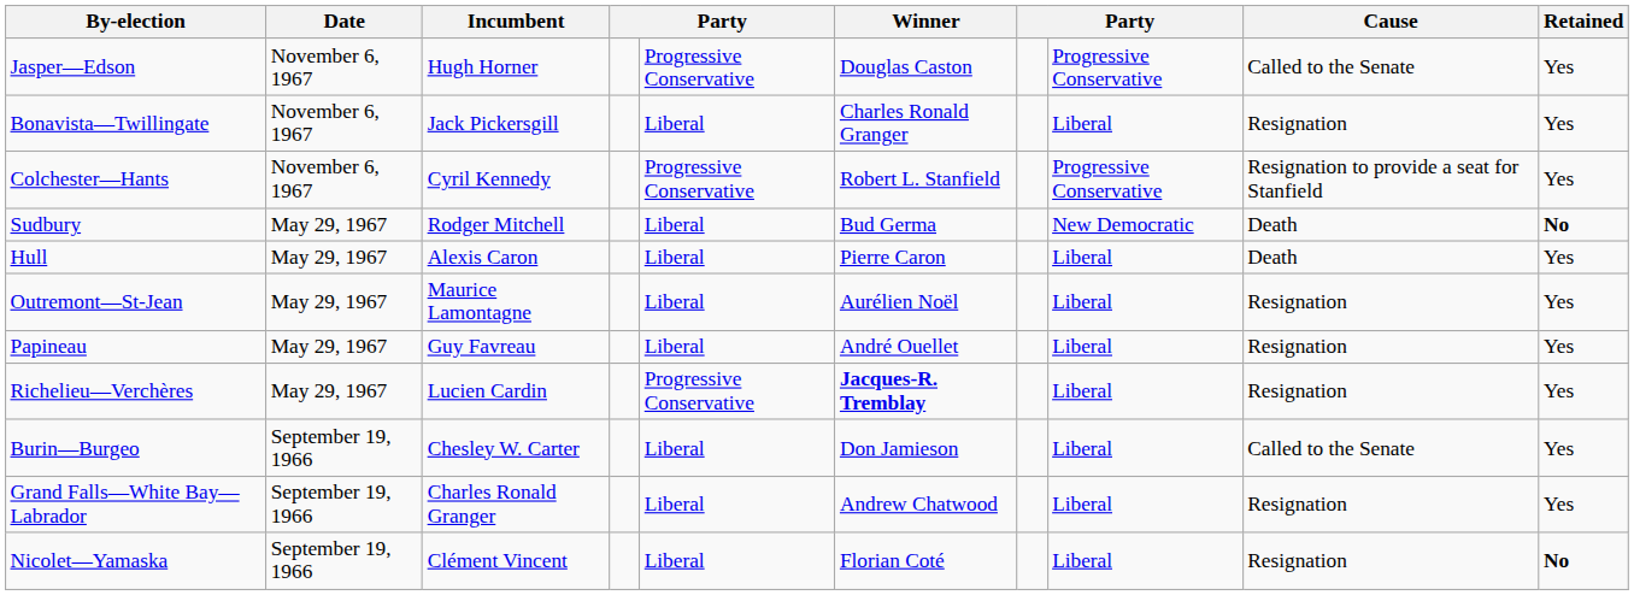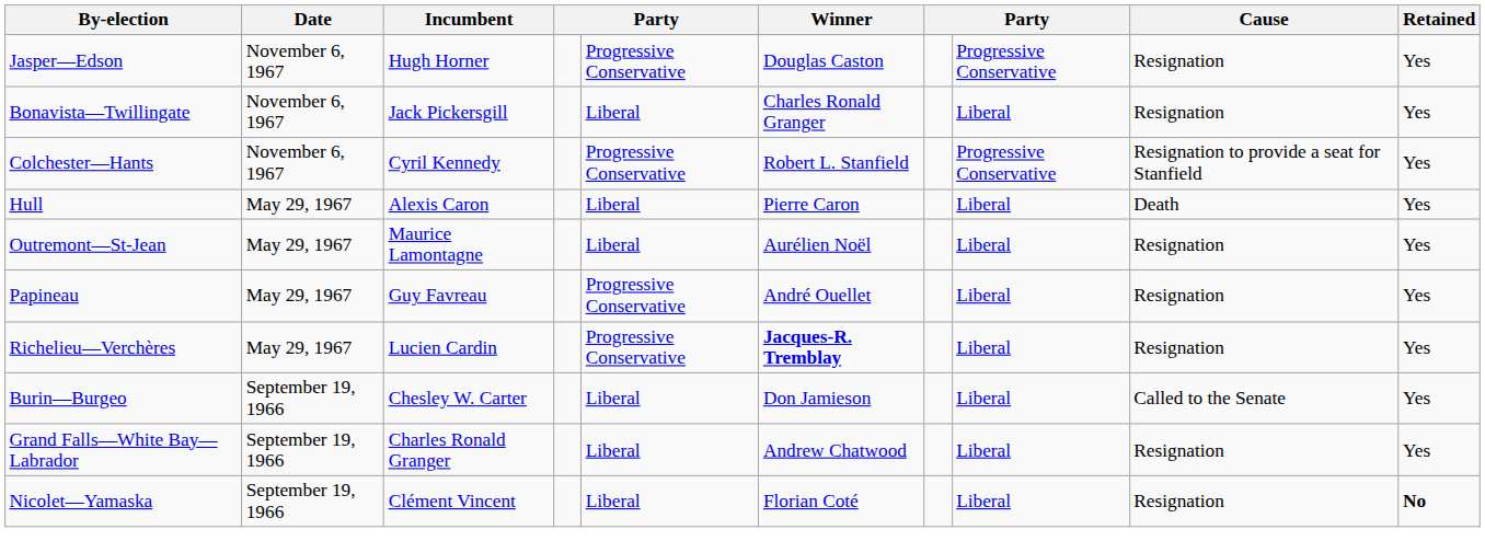 <table class="wikitable">
 <tr>
 <th>By-election</th>
 <th>Date</th>
 <th>Incumbent</th>
 <th colspan=2>Party</th>
 <th>Winner</th>
 <th colspan=2>Party</th>
 <th>Cause</th>
 <th>Retained</th>
 </tr>
 <tr>
 <td><a href='#'>Jasper—Edson</a></td>
 <td>November 6, 1967</td>
 <td><a href='#'>Hugh Horner</a></td>
 <td>    </td>
 <td><a href='#'>Progressive Conservative</a></td>
 <td><a href='#'>Douglas Caston</a></td>
 <td>    </td>
 <td><a href='#'>Progressive Conservative</a></td>
-<td>Called to the Senate</td>
+<td>Resignation</td>
 <td>Yes</td>
 </tr>
 <tr>
 <td><a href='#'>Bonavista—Twillingate</a></td>
 <td>November 6, 1967</td>
 <td><a href='#'>Jack Pickersgill</a></td>
 <td>    </td>
 <td><a href='#'>Liberal</a></td>
 <td><a href='#'>Charles Ronald Granger</a></td>
 <td>    </td>
 <td><a href='#'>Liberal</a></td>
 <td>Resignation</td>
 <td>Yes</td>
 </tr>
 <tr>
 <td><a href='#'>Colchester—Hants</a></td>
 <td>November 6, 1967</td>
 <td><a href='#'>Cyril Kennedy</a></td>
 <td>    </td>
 <td><a href='#'>Progressive Conservative</a></td>
 <td><a href='#'>Robert L. Stanfield</a></td>
 <td>    </td>
 <td><a href='#'>Progressive Conservative</a></td>
 <td>Resignation to provide a seat for Stanfield</td>
 <td>Yes</td>
-</tr>
-<tr>
-<td><a href='#'>Sudbury</a></td>
-<td>May 29, 1967</td>
-<td><a href='#'>Rodger Mitchell</a></td>
-<td>    </td>
-<td><a href='#'>Liberal</a></td>
-<td><a href='#'>Bud Germa</a></td>
-<td>    </td>
-<td><a href='#'>New Democratic</a></td>
-<td>Death</td>
-<td><strong>No</strong></td>
 </tr>
 <tr>
 <td><a href='#'>Hull</a></td>
 <td>May 29, 1967</td>
 <td><a href='#'>Alexis Caron</a></td>
 <td>    </td>
 <td><a href='#'>Liberal</a></td>
 <td><a href='#'>Pierre Caron</a></td>
 <td>    </td>
 <td><a href='#'>Liberal</a></td>
 <td>Death</td>
 <td>Yes</td>
 </tr>
 <tr>
 <td><a href='#'>Outremont—St-Jean</a></td>
 <td>May 29, 1967</td>
 <td><a href='#'>Maurice Lamontagne</a></td>
 <td>    </td>
 <td><a href='#'>Liberal</a></td>
 <td><a href='#'>Aurélien Noël</a></td>
 <td>    </td>
 <td><a href='#'>Liberal</a></td>
 <td>Resignation</td>
 <td>Yes</td>
 </tr>
 <tr>
 <td><a href='#'>Papineau</a></td>
 <td>May 29, 1967</td>
 <td><a href='#'>Guy Favreau</a></td>
 <td>    </td>
-<td><a href='#'>Liberal</a></td>
+<td><a href='#'>Progressive Conservative</a></td>
 <td><a href='#'>André Ouellet</a></td>
 <td>    </td>
 <td><a href='#'>Liberal</a></td>
 <td>Resignation</td>
 <td>Yes</td>
 </tr>
 <tr>
 <td><a href='#'>Richelieu—Verchères</a></td>
 <td>May 29, 1967</td>
 <td><a href='#'>Lucien Cardin</a></td>
 <td>    </td>
 <td><a href='#'>Progressive Conservative</a></td>
 <td><strong><a href='#'>Jacques-R. Tremblay</a></strong></td>
 <td>    </td>
 <td><a href='#'>Liberal</a></td>
 <td>Resignation</td>
 <td>Yes</td>
 </tr>
 <tr>
 <td><a href='#'>Burin—Burgeo</a></td>
 <td>September 19, 1966</td>
 <td><a href='#'>Chesley W. Carter</a></td>
 <td>    </td>
 <td><a href='#'>Liberal</a></td>
 <td><a href='#'>Don Jamieson</a></td>
 <td>    </td>
 <td><a href='#'>Liberal</a></td>
 <td>Called to the Senate</td>
 <td>Yes</td>
 </tr>
 <tr>
 <td><a href='#'>Grand Falls—White Bay—Labrador</a></td>
 <td>September 19, 1966</td>
 <td><a href='#'>Charles Ronald Granger</a></td>
 <td>    </td>
 <td><a href='#'>Liberal</a></td>
 <td><a href='#'>Andrew Chatwood</a></td>
 <td>    </td>
 <td><a href='#'>Liberal</a></td>
 <td>Resignation</td>
 <td>Yes</td>
 </tr>
 <tr>
 <td><a href='#'>Nicolet—Yamaska</a></td>
 <td>September 19, 1966</td>
 <td><a href='#'>Clément Vincent</a></td>
 <td>    </td>
 <td><a href='#'>Liberal</a></td>
 <td><a href='#'>Florian Coté</a></td>
 <td>    </td>
 <td><a href='#'>Liberal</a></td>
 <td>Resignation</td>
 <td><strong>No</strong></td>
 </tr>
 </table>
